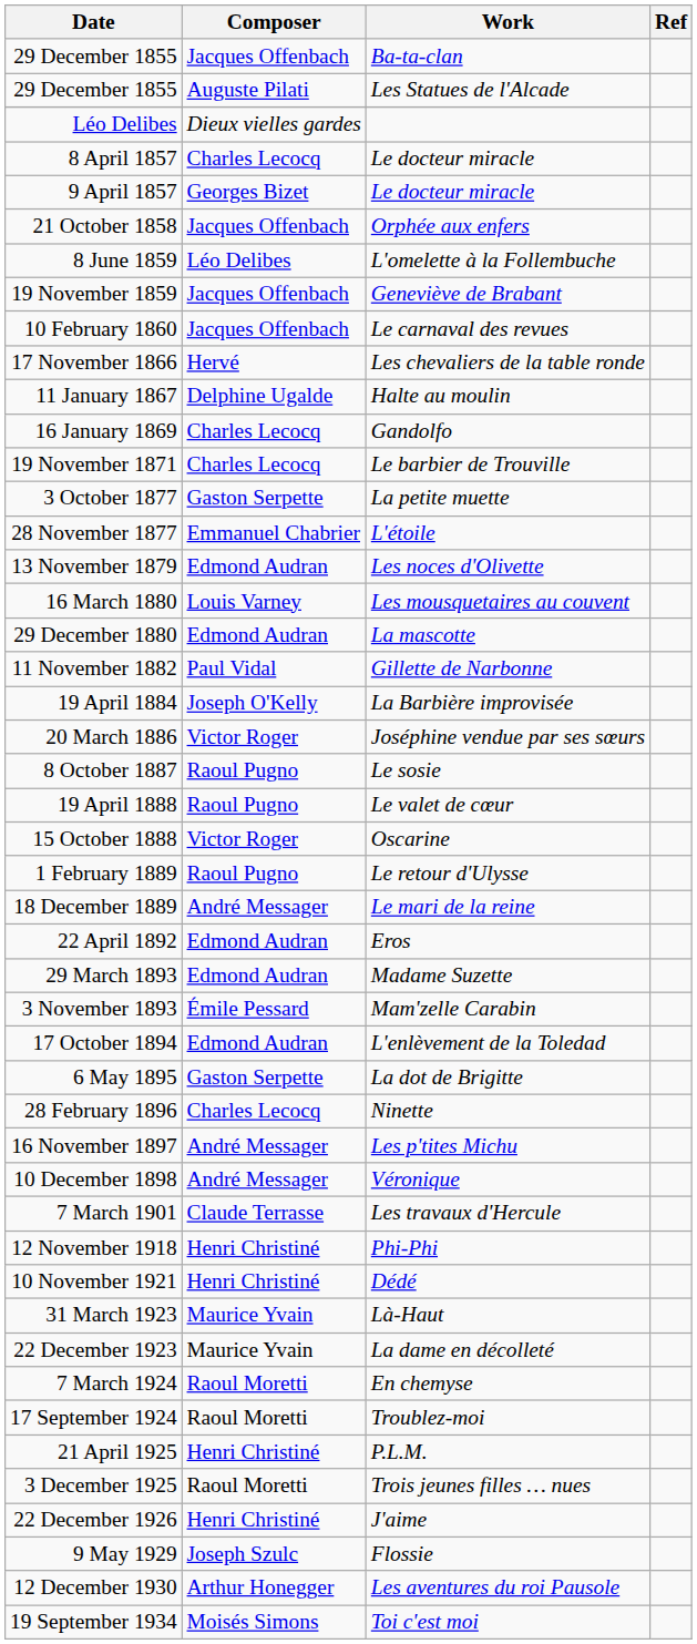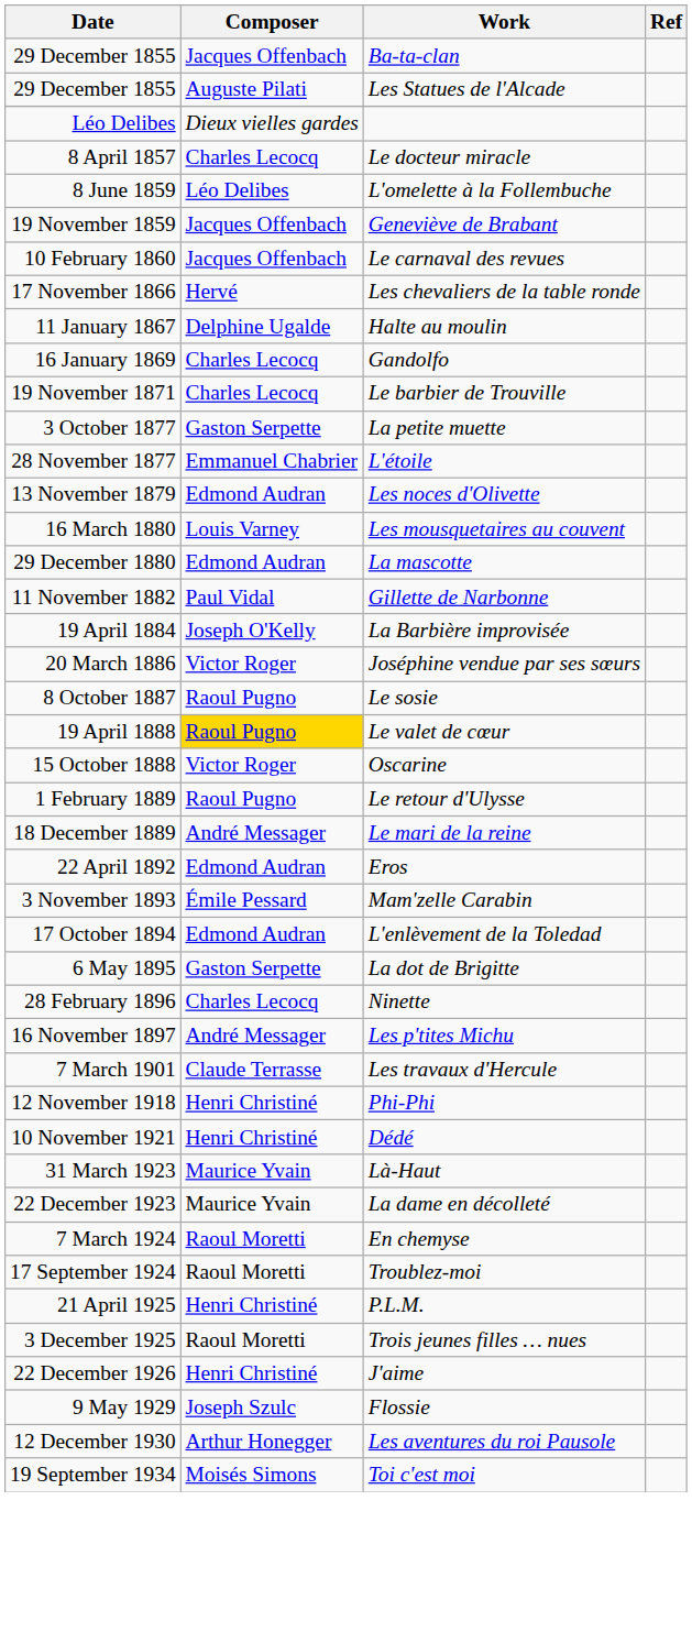 <table class="wikitable sortable" style="border:1px solid darkgray;">
 <tr>
 <th>Date</th>
 <th>Composer</th>
 <th>Work</th>
 <th>Ref</th>
 </tr>
 <tr>
 <td align="right"> 29 December 1855</td>
 <td> <a href='#'>Jacques Offenbach</a></td>
 <td> <em><a href='#'>Ba-ta-clan</a></em></td>
 <td></td>
 </tr>
 <tr>
 <td align="right"> 29 December 1855</td>
 <td> <a href='#'>Auguste Pilati</a></td>
 <td> <em>Les Statues de l'Alcade</em></td>
 <td></td>
 </tr>
 <tr>
 </tr>
 <tr | align="right"| >
 <td> <a href='#'>Léo Delibes</a></td>
 <td> <em>Dieux vielles gardes</em></td>
 <td></td>
 </tr>
 <tr>
 <td align="right"> 8 April 1857</td>
 <td> <a href='#'>Charles Lecocq</a></td>
 <td> <em>Le docteur miracle</em></td>
-<td></td>
-</tr>
-<tr>
-<td align="right"> 9 April 1857</td>
-<td> <a href='#'>Georges Bizet</a></td>
-<td> <em><a href='#'>Le docteur miracle</a></em></td>
-<td></td>
-</tr>
-<tr>
-<td align="right"> 21 October 1858</td>
-<td> <a href='#'>Jacques Offenbach</a></td>
-<td> <em><a href='#'>Orphée aux enfers</a></em></td>
 <td></td>
 </tr>
 <tr>
 <td align="right"> 8 June 1859</td>
 <td> <a href='#'>Léo Delibes</a></td>
 <td> <em>L'omelette à la Follembuche</em></td>
 <td></td>
 </tr>
 <tr>
 <td align="right"> 19 November 1859</td>
 <td> <a href='#'>Jacques Offenbach</a></td>
 <td> <em><a href='#'>Geneviève de Brabant</a></em></td>
 <td></td>
 </tr>
 <tr>
 <td align="right"> 10 February 1860</td>
 <td> <a href='#'>Jacques Offenbach</a></td>
 <td> <em>Le carnaval des revues</em></td>
 <td></td>
 </tr>
 <tr>
 <td align="right"> 17 November 1866</td>
 <td> <a href='#'>Hervé</a></td>
 <td> <em>Les chevaliers de la table ronde</em></td>
 <td></td>
 </tr>
 <tr>
 <td align="right"> 11 January 1867</td>
 <td> <a href='#'>Delphine Ugalde</a></td>
 <td> <em>Halte au moulin</em></td>
 <td></td>
 </tr>
 <tr>
 <td align="right"> 16 January 1869</td>
 <td> <a href='#'>Charles Lecocq</a></td>
 <td> <em>Gandolfo</em></td>
 <td></td>
 </tr>
 <tr>
 <td align="right"> 19 November 1871</td>
 <td> <a href='#'>Charles Lecocq</a></td>
 <td> <em>Le barbier de Trouville</em></td>
 <td></td>
 </tr>
 <tr>
 <td align="right"> 3 October 1877</td>
 <td> <a href='#'>Gaston Serpette</a></td>
 <td> <em>La petite muette</em></td>
 <td></td>
 </tr>
 <tr>
 <td align="right"> 28 November 1877</td>
 <td> <a href='#'>Emmanuel Chabrier</a></td>
 <td> <em><a href='#'>L'étoile</a></em></td>
 <td></td>
 </tr>
 <tr>
 <td align="right"> 13 November 1879</td>
 <td> <a href='#'>Edmond Audran</a></td>
 <td> <em><a href='#'>Les noces d'Olivette</a></em></td>
 <td></td>
 </tr>
 <tr>
 <td align="right"> 16 March 1880</td>
 <td> <a href='#'>Louis Varney</a></td>
 <td> <em><a href='#'>Les mousquetaires au couvent</a></em></td>
 <td></td>
 </tr>
 <tr>
 <td align="right"> 29 December 1880</td>
 <td> <a href='#'>Edmond Audran</a></td>
 <td> <em><a href='#'>La mascotte</a></em></td>
 <td></td>
 </tr>
 <tr>
 <td align="right"> 11 November 1882</td>
 <td> <a href='#'>Paul Vidal</a></td>
 <td> <em><a href='#'>Gillette de Narbonne</a></em></td>
 <td></td>
 </tr>
 <tr>
 <td align="right"> 19 April 1884</td>
 <td> <a href='#'>Joseph O'Kelly</a></td>
 <td> <em>La Barbière improvisée</em></td>
 <td></td>
 </tr>
 <tr>
 <td align="right"> 20 March 1886</td>
 <td> <a href='#'>Victor Roger</a></td>
 <td> <em>Joséphine vendue par ses sœurs</em></td>
 <td></td>
 </tr>
 <tr>
 <td align="right"> 8 October 1887</td>
 <td> <a href='#'>Raoul Pugno</a></td>
 <td> <em>Le sosie</em></td>
 <td></td>
 </tr>
 <tr>
 <td align="right"> 19 April 1888</td>
-<td> <a href='#'>Raoul Pugno</a></td>
+<td style="background: gold;"> <a href='#'>Raoul Pugno</a></td>
 <td> <em>Le valet de cœur</em></td>
 <td></td>
 </tr>
 <tr>
 <td align="right"> 15 October 1888</td>
 <td> <a href='#'>Victor Roger</a></td>
 <td> <em>Oscarine</em></td>
 <td></td>
 </tr>
 <tr>
 <td align="right"> 1 February 1889</td>
 <td> <a href='#'>Raoul Pugno</a></td>
 <td> <em>Le retour d'Ulysse</em></td>
 <td></td>
 </tr>
 <tr>
 <td align="right"> 18 December 1889</td>
 <td> <a href='#'>André Messager</a></td>
 <td> <em><a href='#'>Le mari de la reine</a></em></td>
 <td></td>
 </tr>
 <tr>
 <td align="right"> 22 April 1892</td>
 <td> <a href='#'>Edmond Audran</a></td>
 <td> <em>Eros</em></td>
-<td></td>
-</tr>
-<tr>
-<td align="right"> 29 March 1893</td>
-<td> <a href='#'>Edmond Audran</a></td>
-<td> <em>Madame Suzette</em></td>
 <td></td>
 </tr>
 <tr>
 <td align="right"> 3 November 1893</td>
 <td> <a href='#'>Émile Pessard</a></td>
 <td> <em>Mam'zelle Carabin</em></td>
 <td></td>
 </tr>
 <tr>
 <td align="right"> 17 October 1894</td>
 <td> <a href='#'>Edmond Audran</a></td>
 <td> <em>L'enlèvement de la Toledad</em></td>
 <td></td>
 </tr>
 <tr>
 <td align="right"> 6 May 1895</td>
 <td> <a href='#'>Gaston Serpette</a></td>
 <td> <em>La dot de Brigitte</em></td>
 <td></td>
 </tr>
 <tr>
 <td align="right"> 28 February 1896</td>
 <td> <a href='#'>Charles Lecocq</a></td>
 <td> <em>Ninette</em></td>
 <td></td>
 </tr>
 <tr>
 <td align="right"> 16 November 1897</td>
 <td> <a href='#'>André Messager</a></td>
 <td> <em><a href='#'>Les p'tites Michu</a></em></td>
-<td></td>
-</tr>
-<tr>
-<td align="right"> 10 December 1898</td>
-<td> <a href='#'>André Messager</a></td>
-<td> <em><a href='#'>Véronique</a></em></td>
 <td></td>
 </tr>
 <tr>
 <td align="right"> 7 March 1901</td>
 <td> <a href='#'>Claude Terrasse</a></td>
 <td> <em>Les travaux d'Hercule</em></td>
 <td></td>
 </tr>
 <tr>
 <td align="right"> 12 November 1918</td>
 <td> <a href='#'>Henri Christiné</a></td>
 <td> <em><a href='#'>Phi-Phi</a></em></td>
 <td></td>
 </tr>
 <tr>
 <td align="right"> 10 November 1921</td>
 <td> <a href='#'>Henri Christiné</a></td>
 <td> <em><a href='#'>Dédé</a></em></td>
 <td></td>
 </tr>
 <tr>
 <td align="right"> 31 March 1923</td>
 <td> <a href='#'>Maurice Yvain</a></td>
 <td> <em>Là-Haut</em></td>
 <td></td>
 </tr>
 <tr>
 <td align="right"> 22 December 1923</td>
 <td> Maurice Yvain</td>
 <td> <em>La dame en décolleté</em></td>
 <td></td>
 </tr>
 <tr>
 <td align="right"> 7 March 1924</td>
 <td> <a href='#'>Raoul Moretti</a></td>
 <td> <em>En chemyse</em></td>
 <td></td>
 </tr>
 <tr>
 <td align="right"> 17 September 1924</td>
 <td> Raoul Moretti</td>
 <td> <em>Troublez-moi</em></td>
 <td></td>
 </tr>
 <tr>
 <td align="right"> 21 April 1925</td>
 <td> <a href='#'>Henri Christiné</a></td>
 <td> <em>P.L.M.</em></td>
 <td></td>
 </tr>
 <tr>
 <td align="right"> 3 December 1925</td>
 <td> Raoul Moretti</td>
 <td> <em>Trois jeunes filles … nues</em></td>
 <td></td>
 </tr>
 <tr>
 <td align="right"> 22 December 1926</td>
 <td> <a href='#'>Henri Christiné</a></td>
 <td> <em>J'aime</em></td>
 <td></td>
 </tr>
 <tr>
 <td align="right"> 9 May 1929</td>
 <td> <a href='#'>Joseph Szulc</a></td>
 <td> <em>Flossie</em></td>
 <td></td>
 </tr>
 <tr>
 <td align="right"> 12 December 1930</td>
 <td> <a href='#'>Arthur Honegger</a></td>
 <td> <em><a href='#'>Les aventures du roi Pausole</a></em></td>
 <td></td>
 </tr>
 <tr>
 <td align="right"> 19 September 1934</td>
 <td> <a href='#'>Moisés Simons</a></td>
 <td> <em><a href='#'>Toi c'est moi</a></em></td>
 <td></td>
 </tr>
 </table>
